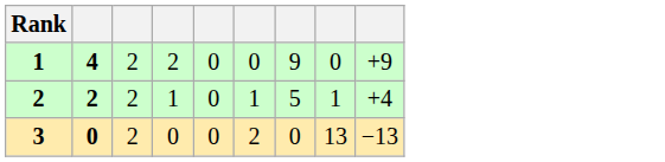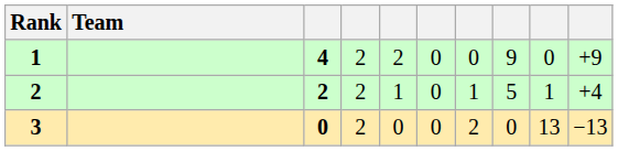 <table class="wikitable" style="text-align: center;">
 <tr>
 <th width=30>Rank</th>
+<th width=165 style="text-align:left;">Team</th>
 <th width=20></th>
 <th width=20></th>
 <th width=20></th>
 <th width=20></th>
 <th width=20></th>
 <th width=20></th>
 <th width=20></th>
 <th width=20></th>
 </tr>
 <tr style="background:#ccffcc;">
 <td><strong>1</strong></td>
+<td style="text-align:left;"></td>
 <td><strong>4</strong></td>
 <td>2</td>
 <td>2</td>
 <td>0</td>
 <td>0</td>
 <td>9</td>
 <td>0</td>
 <td>+9</td>
 </tr>
 <tr style="background:#ccffcc;">
 <td><strong>2</strong></td>
+<td style="text-align:left;"></td>
 <td><strong>2</strong></td>
 <td>2</td>
 <td>1</td>
 <td>0</td>
 <td>1</td>
 <td>5</td>
 <td>1</td>
 <td>+4</td>
 </tr>
 <tr style="background:#ffebad;">
 <td><strong>3</strong></td>
+<td style="text-align:left;"></td>
 <td><strong>0</strong></td>
 <td>2</td>
 <td>0</td>
 <td>0</td>
 <td>2</td>
 <td>0</td>
 <td>13</td>
 <td>−13</td>
 </tr>
 </table>
